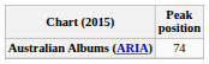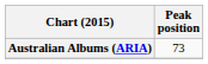 <table class="wikitable sortable plainrowheaders" style="text-align:center">
 <tr>
 <th scope="col">Chart (2015)</th>
 <th scope="col">Peak<br> position</th>
 </tr>
 <tr>
 <th scope="row">Australian Albums (<a href='#'>ARIA</a>)</th>
-<td>74</td>
+<td>73</td>
 </tr>
 <tr>
 </tr>
 <tr>
 </tr>
 <tr>
 </tr>
 <tr>
 </tr>
 <tr>
 </tr>
 <tr>
 </tr>
 <tr>
 </tr>
 </table>
